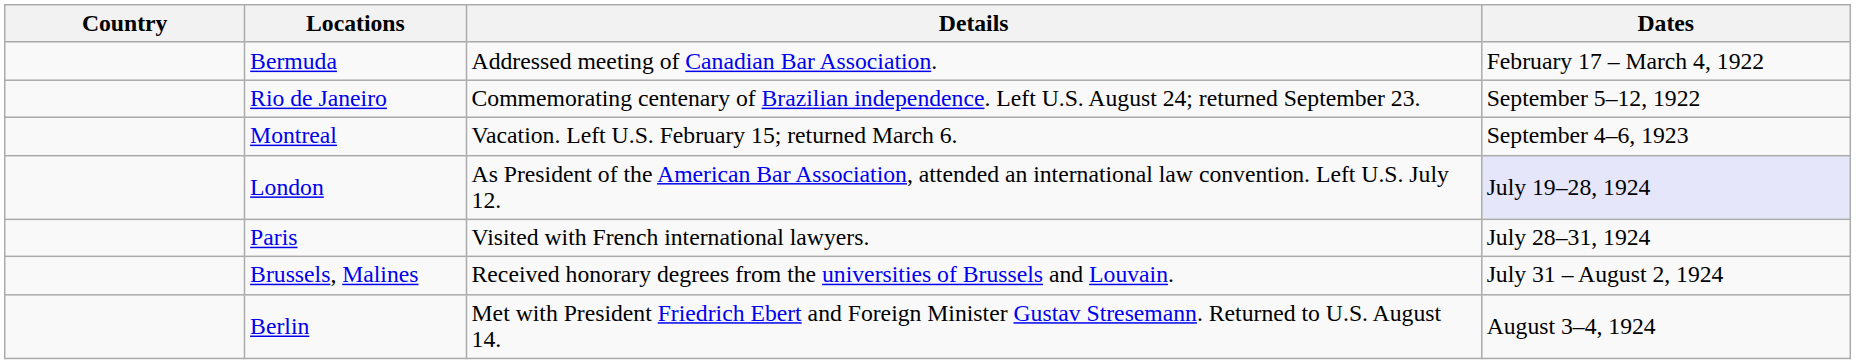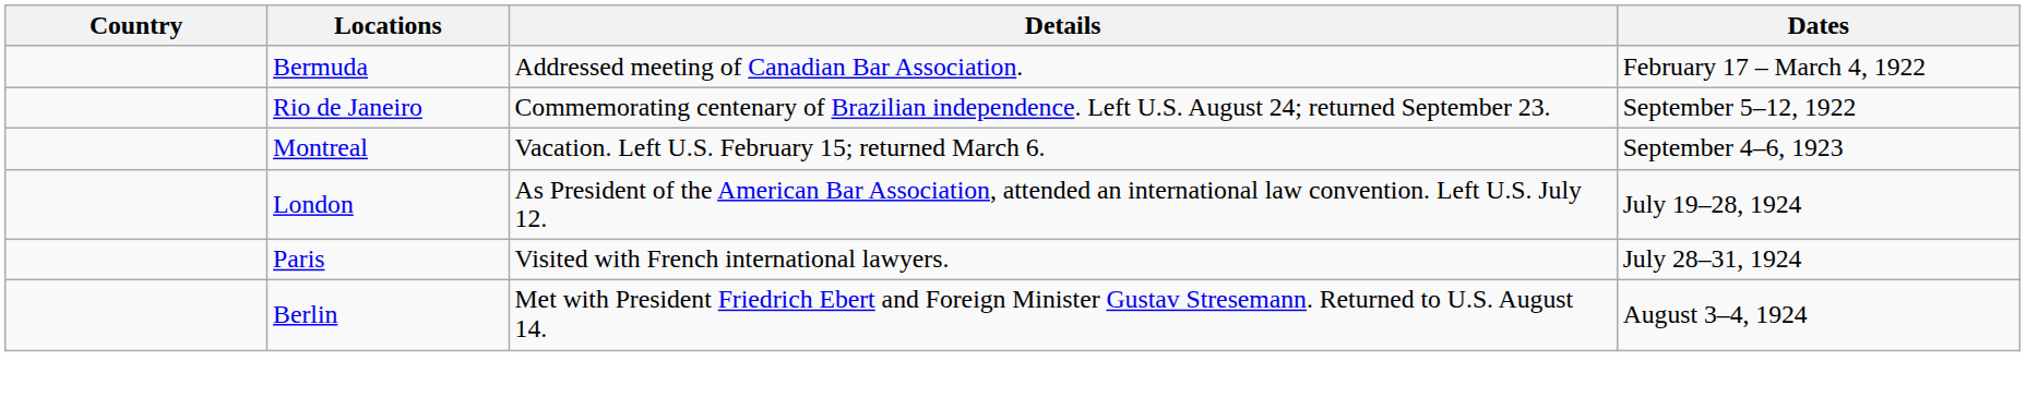 <table class="wikitable sortable">
 <tr>
 <th style="width: 13%;">Country</th>
 <th style="width: 12%;">Locations</th>
 <th style="width: 55%;">Details</th>
 <th style="width: 20%;">Dates</th>
 </tr>
 <tr>
 <td></td>
 <td><a href='#'>Bermuda</a></td>
 <td>Addressed meeting of <a href='#'>Canadian Bar Association</a>.</td>
 <td>February 17 – March 4, 1922</td>
 </tr>
 <tr>
 <td></td>
 <td><a href='#'>Rio de Janeiro</a></td>
 <td>Commemorating centenary of <a href='#'>Brazilian independence</a>. Left U.S. August 24; returned September 23.</td>
 <td>September 5–12, 1922</td>
 </tr>
 <tr>
 <td></td>
 <td><a href='#'>Montreal</a></td>
 <td>Vacation. Left U.S. February 15; returned March 6.</td>
 <td>September 4–6, 1923</td>
 </tr>
 <tr>
 <td></td>
 <td><a href='#'>London</a></td>
 <td>As President of the <a href='#'>American Bar Association</a>, attended an international law convention. Left U.S. July 12.</td>
-<td style="background: lavender;">July 19–28, 1924</td>
+<td>July 19–28, 1924</td>
 </tr>
 <tr>
 <td></td>
 <td><a href='#'>Paris</a></td>
 <td>Visited with French international lawyers.</td>
 <td>July 28–31, 1924</td>
 </tr>
 <tr>
 <td></td>
-<td><a href='#'>Brussels</a>, <a href='#'>Malines</a></td>
-<td>Received honorary degrees from the <a href='#'>universities of Brussels</a> and <a href='#'>Louvain</a>.</td>
-<td>July 31 – August 2, 1924</td>
-</tr>
-<tr>
-<td></td>
 <td><a href='#'>Berlin</a></td>
 <td>Met with President <a href='#'>Friedrich Ebert</a> and Foreign Minister <a href='#'>Gustav Stresemann</a>. Returned to U.S. August 14.</td>
 <td>August 3–4, 1924</td>
 </tr>
 </table>
